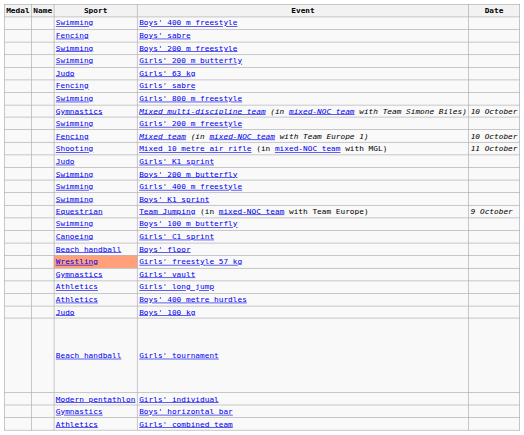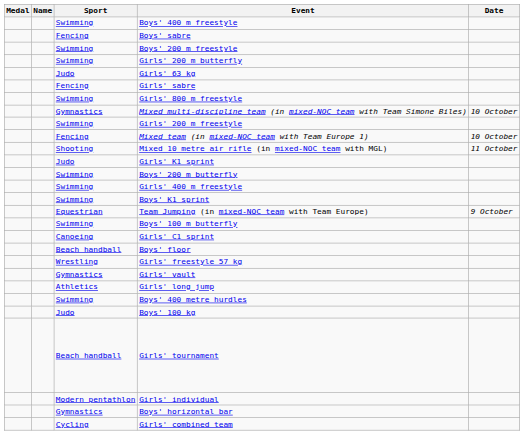 <table class="wikitable sortable" style="font-size: 95%;">
 <tr>
 <th>Medal</th>
 <th>Name</th>
 <th>Sport</th>
 <th>Event</th>
 <th>Date</th>
 </tr>
 <tr>
 <td></td>
 <td></td>
 <td><a href='#'>Swimming</a></td>
 <td><a href='#'>Boys' 400 m freestyle</a></td>
 <td></td>
 </tr>
 <tr>
 <td></td>
 <td></td>
 <td><a href='#'>Fencing</a></td>
 <td><a href='#'>Boys' sabre</a></td>
 <td></td>
 </tr>
 <tr>
 <td></td>
 <td></td>
 <td><a href='#'>Swimming</a></td>
 <td><a href='#'>Boys' 200 m freestyle</a></td>
 <td></td>
 </tr>
 <tr>
 <td></td>
 <td></td>
 <td><a href='#'>Swimming</a></td>
 <td><a href='#'>Girls' 200 m butterfly</a></td>
 <td></td>
 </tr>
 <tr>
 <td></td>
 <td></td>
 <td><a href='#'>Judo</a></td>
 <td><a href='#'>Girls' 63 kg</a></td>
 <td></td>
 </tr>
 <tr>
 <td></td>
 <td></td>
 <td><a href='#'>Fencing</a></td>
 <td><a href='#'>Girls' sabre</a></td>
 <td></td>
 </tr>
 <tr>
 <td></td>
 <td></td>
 <td><a href='#'>Swimming</a></td>
 <td><a href='#'>Girls' 800 m freestyle</a></td>
 <td></td>
 </tr>
 <tr>
 <td><em></em></td>
 <td><em></em></td>
 <td><a href='#'>Gymnastics</a></td>
 <td><em><a href='#'>Mixed multi-discipline team</a> (in <a href='#'>mixed-NOC team</a> with Team Simone Biles)</em></td>
 <td><em>10 October</em></td>
 </tr>
 <tr>
 <td></td>
 <td></td>
 <td><a href='#'>Swimming</a></td>
 <td><a href='#'>Girls' 200 m freestyle</a></td>
 <td></td>
 </tr>
 <tr>
 <td><em></em></td>
 <td><em></em><br><em></em></td>
 <td><a href='#'>Fencing</a></td>
 <td><em><a href='#'>Mixed team</a> (in <a href='#'>mixed-NOC team</a> with Team Europe 1)</em></td>
 <td><em>10 October</em></td>
 </tr>
 <tr>
 <td><em></em></td>
 <td><em></em></td>
 <td><a href='#'>Shooting</a></td>
 <td><a href='#'>Mixed 10 metre air rifle</a> (in <a href='#'>mixed-NOC team</a> with MGL)</td>
 <td><em>11 October</em></td>
 </tr>
 <tr>
 <td></td>
 <td></td>
 <td><a href='#'>Judo</a></td>
 <td><a href='#'>Girls' K1 sprint</a></td>
 <td></td>
 </tr>
 <tr>
 <td></td>
 <td></td>
 <td><a href='#'>Swimming</a></td>
 <td><a href='#'>Boys' 200 m butterfly</a></td>
 <td></td>
 </tr>
 <tr>
 <td></td>
 <td></td>
 <td><a href='#'>Swimming</a></td>
 <td><a href='#'>Girls' 400 m freestyle</a></td>
 <td></td>
 </tr>
 <tr>
 <td></td>
 <td></td>
 <td><a href='#'>Swimming</a></td>
 <td><a href='#'>Boys' K1 sprint</a></td>
 <td></td>
 </tr>
 <tr>
 <td><em></em></td>
 <td><em></em></td>
 <td><a href='#'>Equestrian</a></td>
 <td><a href='#'>Team Jumping</a> (in <a href='#'>mixed-NOC team</a> with Team Europe)</td>
 <td><em>9 October</em></td>
 </tr>
 <tr>
 <td></td>
 <td></td>
 <td><a href='#'>Swimming</a></td>
 <td><a href='#'>Boys' 100 m butterfly</a></td>
 <td></td>
 </tr>
 <tr>
 <td></td>
 <td></td>
 <td><a href='#'>Canoeing</a></td>
 <td><a href='#'>Girls' C1 sprint</a></td>
 <td></td>
 </tr>
 <tr>
 <td></td>
 <td></td>
 <td><a href='#'>Beach handball</a></td>
 <td><a href='#'>Boys' floor</a></td>
 <td></td>
 </tr>
 <tr>
 <td></td>
 <td></td>
-<td style="background: lightsalmon;"><a href='#'>Wrestling</a></td>
+<td><a href='#'>Wrestling</a></td>
 <td><a href='#'>Girls' freestyle 57 kg</a></td>
 <td></td>
 </tr>
 <tr>
 <td></td>
 <td></td>
 <td><a href='#'>Gymnastics</a></td>
 <td><a href='#'>Girls' vault</a></td>
 <td></td>
 </tr>
 <tr>
 <td></td>
 <td></td>
 <td><a href='#'>Athletics</a></td>
 <td><a href='#'>Girls' long jump</a></td>
 <td></td>
 </tr>
 <tr>
 <td></td>
 <td></td>
-<td><a href='#'>Athletics</a></td>
+<td><a href='#'>Swimming</a></td>
 <td><a href='#'>Boys' 400 metre hurdles</a></td>
 <td></td>
 </tr>
 <tr>
 <td></td>
 <td></td>
 <td><a href='#'>Judo</a></td>
 <td><a href='#'>Boys' 100 kg</a></td>
 <td></td>
 </tr>
 <tr>
 <td></td>
 <td><br><br><br><br><br><br><br><br></td>
 <td><a href='#'>Beach handball</a></td>
 <td><a href='#'>Girls' tournament</a></td>
 <td></td>
 </tr>
 <tr>
 <td></td>
 <td></td>
 <td><a href='#'>Modern pentathlon</a></td>
 <td><a href='#'>Girls' individual</a></td>
 <td></td>
 </tr>
 <tr>
 <td></td>
 <td></td>
 <td><a href='#'>Gymnastics</a></td>
 <td><a href='#'>Boys' horizontal bar</a></td>
 <td></td>
 </tr>
 <tr>
 <td></td>
 <td><br></td>
-<td><a href='#'>Athletics</a></td>
+<td><a href='#'>Cycling</a></td>
 <td><a href='#'>Girls' combined team</a></td>
 <td></td>
 </tr>
 </table>
